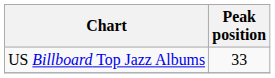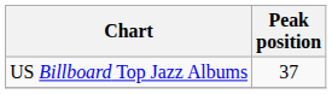 <table class="wikitable">
 <tr>
 <th>Chart</th>
 <th>Peak<br>position</th>
 </tr>
 <tr>
 <td>US <a href='#'><em>Billboard</em> Top Jazz Albums</a></td>
-<td align=center>33</td>
+<td align=center>37</td>
 </tr>
 <tr>
 </tr>
 </table>
